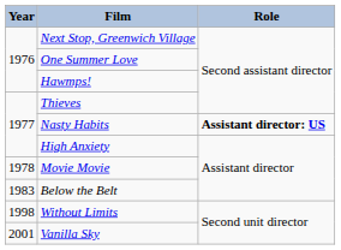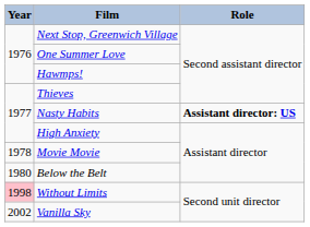 <table class="wikitable" style="font-size:95%;">
 <tr>
 <th style="background:#B0C4DE;">Year</th>
 <th style="background:#B0C4DE;">Film</th>
 <th style="background:#B0C4DE;">Role</th>
 </tr>
 <tr>
 <td rowspan=3>1976</td>
 <td><em><a href='#'>Next Stop, Greenwich Village</a></em></td>
 <td rowspan=4>Second assistant director</td>
 </tr>
 <tr>
 <td><em><a href='#'>One Summer Love</a></em></td>
 </tr>
 <tr>
 <td><em><a href='#'>Hawmps!</a></em></td>
 </tr>
 <tr>
 <td rowspan=3>1977</td>
 <td><em><a href='#'>Thieves</a></em></td>
 </tr>
 <tr>
 <td><em><a href='#'>Nasty Habits</a></em></td>
 <td><strong>Assistant director: <a href='#'>US</a></strong></td>
 </tr>
 <tr>
 <td><em><a href='#'>High Anxiety</a></em></td>
 <td rowspan=3>Assistant director</td>
 </tr>
 <tr>
 <td>1978</td>
 <td><em><a href='#'>Movie Movie</a></em></td>
 </tr>
 <tr>
-<td>1983</td>
+<td>1980</td>
 <td><em>Below the Belt</em></td>
 </tr>
 <tr>
-<td>1998</td>
+<td style="background: pink;">1998</td>
 <td><em><a href='#'>Without Limits</a></em></td>
 <td rowspan=2>Second unit director</td>
 </tr>
 <tr>
-<td>2001</td>
+<td>2002</td>
 <td><em><a href='#'>Vanilla Sky</a></em></td>
 </tr>
 </table>
